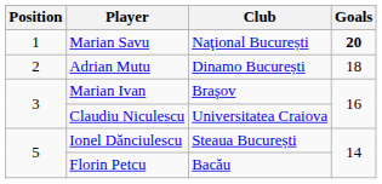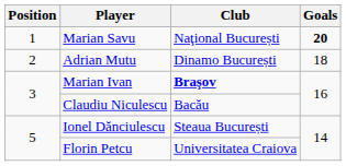 <table class="wikitable">
 <tr>
 <th style="width:28px">Position</th>
 <th>Player</th>
 <th>Club</th>
 <th>Goals</th>
 </tr>
 <tr>
 <td rowspan=""1 align="center">1</td>
 <td><a href='#'>Marian Savu</a></td>
 <td><a href='#'>Naţional București</a></td>
 <td align="center"><strong>20</strong></td>
 </tr>
 <tr>
 <td rowspan="1" align="center">2</td>
 <td><a href='#'>Adrian Mutu</a></td>
 <td><a href='#'>Dinamo București</a></td>
 <td align="center">18</td>
 </tr>
 <tr>
 <td rowspan="2" align="center">3</td>
 <td><a href='#'>Marian Ivan</a></td>
-<td><a href='#'>Braşov</a></td>
+<td><strong><a href='#'>Braşov</a></strong></td>
 <td rowspan="2" align="center">16</td>
 </tr>
 <tr>
 <td><a href='#'>Claudiu Niculescu</a></td>
-<td><a href='#'>Universitatea Craiova</a></td>
+<td><a href='#'>Bacău</a></td>
 </tr>
 <tr>
 <td rowspan="2" align="center">5</td>
 <td><a href='#'>Ionel Dănciulescu</a></td>
 <td><a href='#'>Steaua București</a></td>
 <td rowspan="2" align="center">14</td>
 </tr>
 <tr>
 <td><a href='#'>Florin Petcu</a></td>
-<td><a href='#'>Bacău</a></td>
+<td><a href='#'>Universitatea Craiova</a></td>
 </tr>
 </table>
